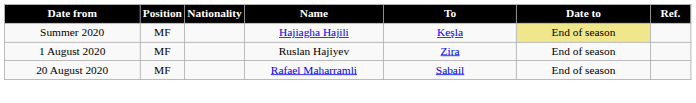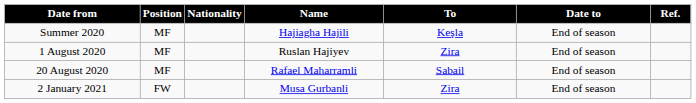 <table class="wikitable" style="text-align:center; font-size:90%; ">
 <tr>
 <th style="background:#000000; color:#fff; width:200px;">Date from</th>
 <th style="background:#000000; color:#fff; width:50px;">Position</th>
 <th style="background:#000000; color:#fff; width:50px;">Nationality</th>
 <th style="background:#000000; color:#fff; width:200px;">Name</th>
 <th style="background:#000000; color:#fff; width:200px;">To</th>
 <th style="background:#000000; color:#fff; width:200px;">Date to</th>
 <th style="background:#000000; color:#fff; width:50px;">Ref.</th>
 </tr>
 <tr>
 <td>Summer 2020</td>
 <td>MF</td>
 <td></td>
 <td><a href='#'>Hajiagha Hajili</a></td>
 <td><a href='#'>Keşla</a></td>
-<td style="background: khaki;">End of season</td>
+<td>End of season</td>
 <td></td>
 </tr>
 <tr>
 <td>1 August 2020</td>
 <td>MF</td>
 <td></td>
 <td>Ruslan Hajiyev</td>
 <td><a href='#'>Zira</a></td>
 <td>End of season</td>
 <td></td>
 </tr>
 <tr>
 <td>20 August 2020</td>
 <td>MF</td>
 <td></td>
 <td><a href='#'>Rafael Maharramli</a></td>
 <td><a href='#'>Sabail</a></td>
 <td>End of season</td>
 <td></td>
 </tr>
+<tr>
+<td>2 January 2021</td>
+<td>FW</td>
+<td></td>
+<td><a href='#'>Musa Gurbanli</a></td>
+<td><a href='#'>Zira</a></td>
+<td>End of season</td>
+<td></td>
+</tr>
 </table>
